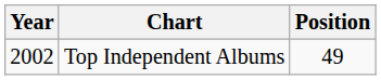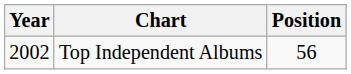 <table class="wikitable">
 <tr>
 <th>Year</th>
 <th>Chart</th>
 <th>Position</th>
 </tr>
 <tr>
 <td>2002</td>
 <td>Top Independent Albums</td>
-<td style="text-align:center;">49</td>
+<td style="text-align:center;">56</td>
 </tr>
 </table>
